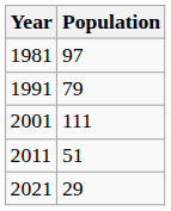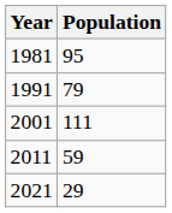 <table class="wikitable">
 <tr>
 <th>Year</th>
 <th>Population</th>
 </tr>
 <tr>
 <td>1981</td>
-<td>97</td>
+<td>95</td>
 </tr>
 <tr>
 <td>1991</td>
 <td>79</td>
 </tr>
 <tr>
 <td>2001</td>
 <td>111</td>
 </tr>
 <tr>
 <td>2011</td>
-<td>51</td>
+<td>59</td>
 </tr>
 <tr>
 <td>2021</td>
 <td>29</td>
 </tr>
 </table>
